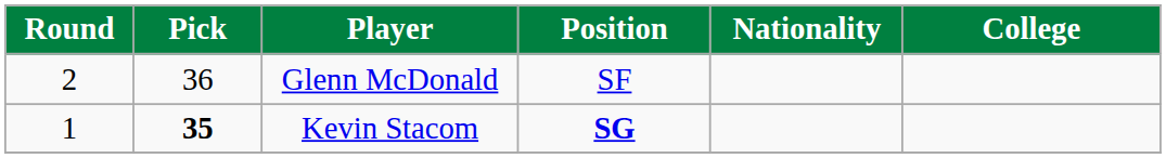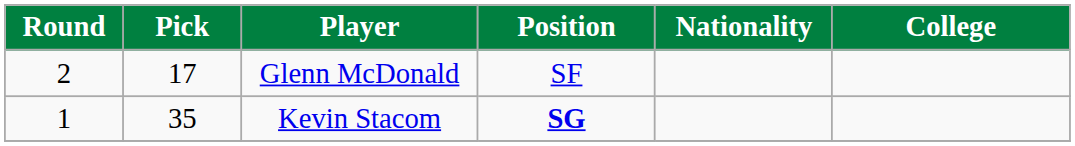 <table class="wikitable sortable sortable">
 <tr>
 <th style="background:#008040; color:white" width="10%">Round</th>
 <th style="background:#008040; color:white" width="10%">Pick</th>
 <th style="background:#008040; color:white" width="20%">Player</th>
 <th style="background:#008040; color:white" width="15%">Position</th>
 <th style="background:#008040; color:white" width="15%">Nationality</th>
 <th style="background:#008040; color:white" width="20%">College</th>
 </tr>
 <tr style="text-align: center">
 <td>2</td>
-<td>36</td>
+<td>17</td>
 <td><a href='#'>Glenn McDonald</a></td>
 <td><a href='#'>SF</a></td>
 <td></td>
 <td></td>
 </tr>
 <tr style="text-align: center">
 <td>1</td>
-<td><strong>35</strong></td>
+<td>35</td>
 <td><a href='#'>Kevin Stacom</a></td>
 <td><strong><a href='#'>SG</a></strong></td>
 <td></td>
 <td></td>
 </tr>
 <tr>
 </tr>
 </table>
